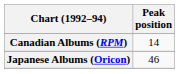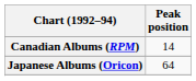 <table class="wikitable sortable plainrowheaders" style="text-align:center;">
 <tr>
 <th>Chart (1992–94)</th>
 <th>Peak<br>position</th>
 </tr>
 <tr>
 </tr>
 <tr>
 <th scope="row">Canadian Albums (<em><a href='#'>RPM</a></em>)</th>
 <td>14</td>
 </tr>
 <tr>
 </tr>
 <tr>
 <th scope="row">Japanese Albums (<a href='#'>Oricon</a>)</th>
-<td>46</td>
+<td>64</td>
 </tr>
 <tr>
 </tr>
 <tr>
 </tr>
 <tr>
 </tr>
 </table>
